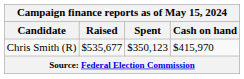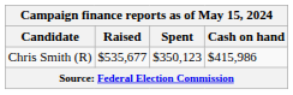 <table class="wikitable sortable">
 <tr>
 <th colspan=4>Campaign finance reports as of May 15, 2024</th>
 </tr>
 <tr style="text-align:center;">
 <th>Candidate</th>
 <th>Raised</th>
 <th>Spent</th>
 <th>Cash on hand</th>
 </tr>
 <tr>
 <td>Chris Smith (R)</td>
 <td>$535,677</td>
 <td>$350,123</td>
-<td>$415,970</td>
+<td>$415,986</td>
 </tr>
 <tr>
 <th colspan="4"><small>Source: <a href='#'>Federal Election Commission</a></small></th>
 </tr>
 </table>
